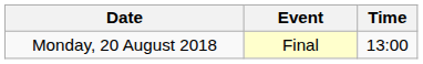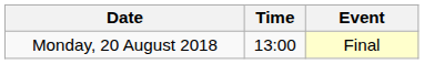 <table class = "wikitable" style="text-align:center;">
 <tr>
 <th width=220>Date</th>
+<th width=50>Time</th>
 <th width=100>Event</th>
-<th width=50>Time</th>
 </tr>
 <tr>
 <td>Monday, 20 August 2018</td>
+<td>13:00</td>
 <td bgcolor=ffffcc>Final</td>
-<td>13:00</td>
 </tr>
 </table>
